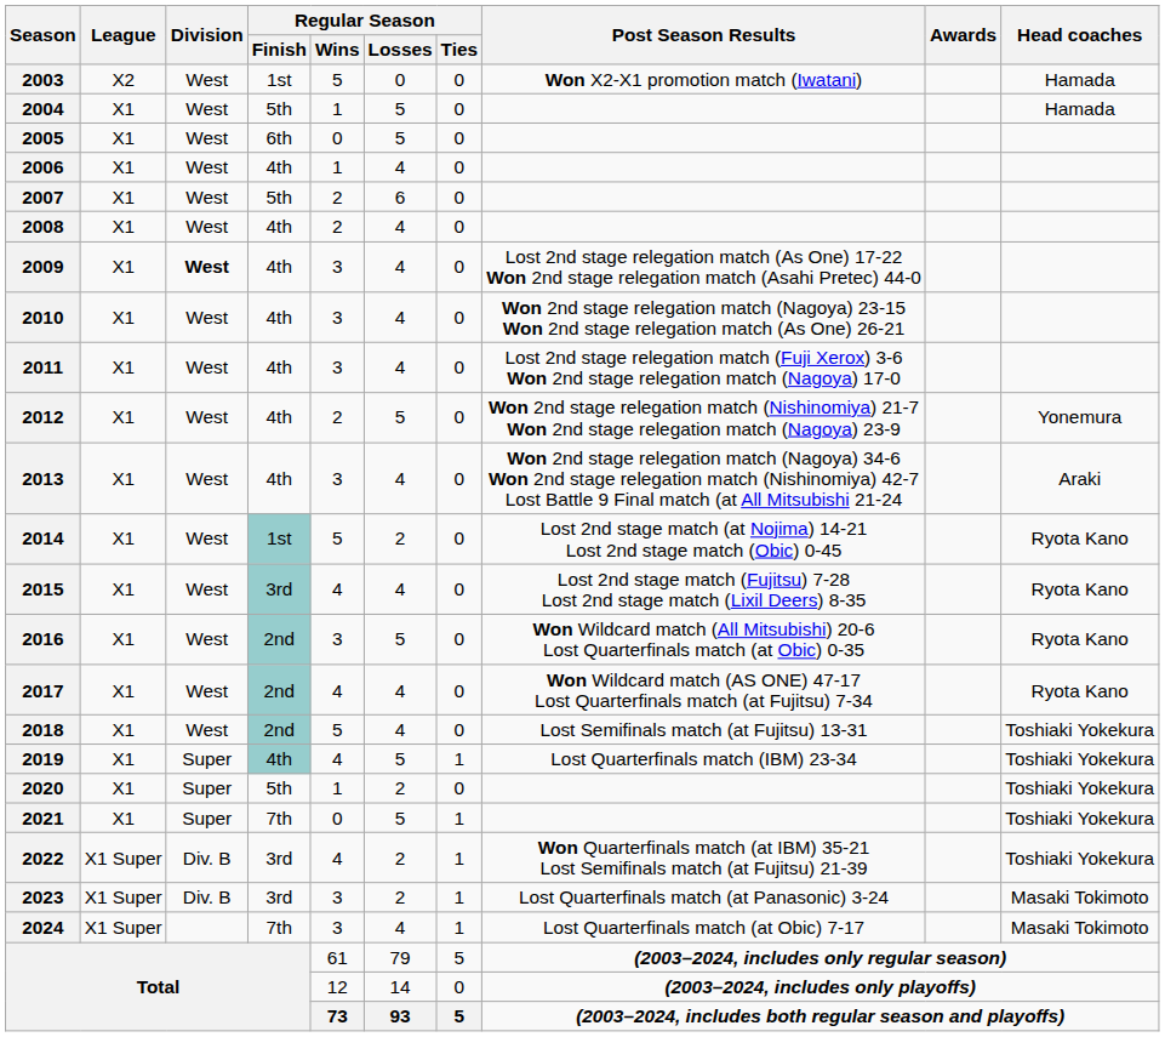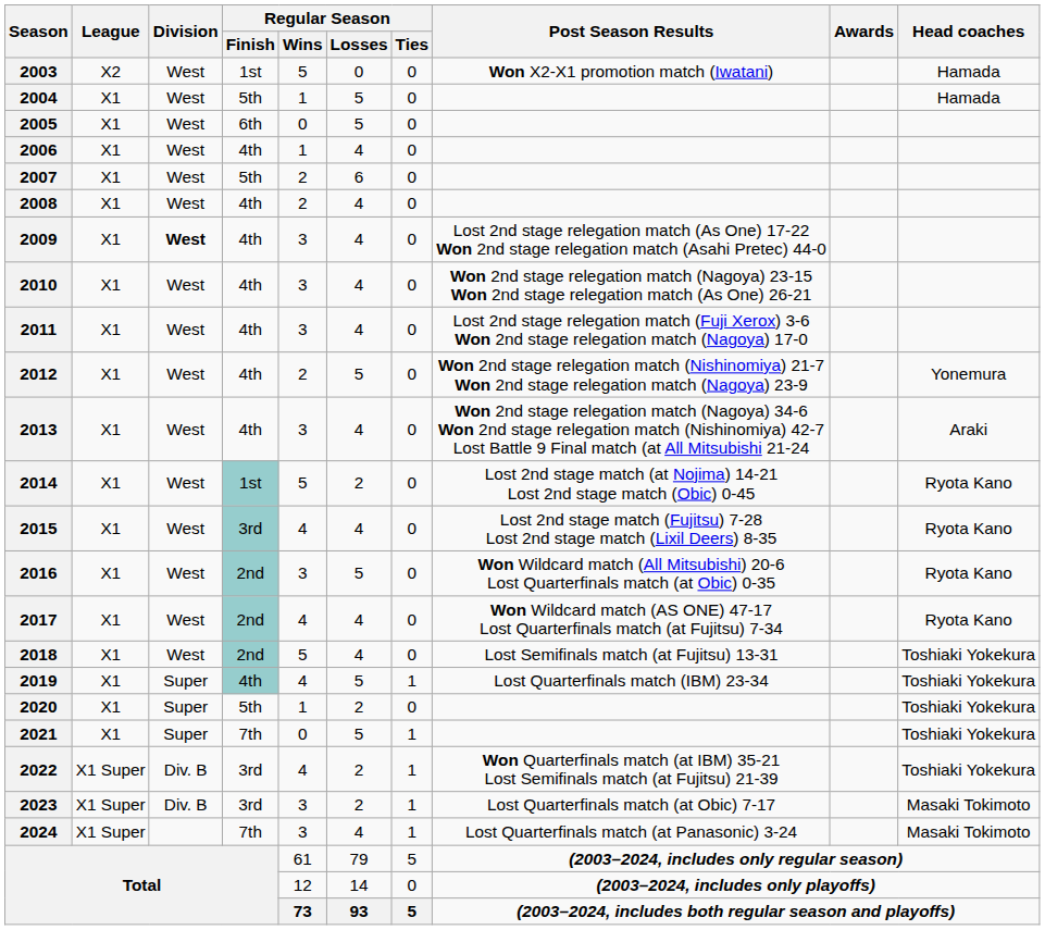 <table class="wikitable" style="text-align:center; font-size:95%">
 <tr>
 <th rowspan="2">Season</th>
 <th rowspan="2">League</th>
 <th rowspan="2">Division</th>
 <th colspan="4">Regular Season</th>
 <th rowspan="2">Post Season Results</th>
 <th rowspan="2">Awards</th>
 <th rowspan="2">Head coaches</th>
 </tr>
 <tr>
 <th>Finish</th>
 <th>Wins</th>
 <th>Losses</th>
 <th>Ties</th>
 </tr>
 <tr>
 <th align="center">2003</th>
 <td align="center">X2</td>
 <td align="center">West</td>
 <td align="center" bgcolor="">1st</td>
 <td align="center">5</td>
 <td align="center">0</td>
 <td align="center">0</td>
 <td><strong>Won</strong> X2-X1 promotion match (<a href='#'>Iwatani</a>)</td>
 <td></td>
 <td>Hamada</td>
 </tr>
 <tr>
 <th align="center">2004</th>
 <td align="center">X1</td>
 <td align="center">West</td>
 <td align="center" bgcolor="">5th</td>
 <td align="center">1</td>
 <td align="center">5</td>
 <td align="center">0</td>
 <td></td>
 <td></td>
 <td>Hamada</td>
 </tr>
 <tr>
 <th align="center">2005</th>
 <td align="center">X1</td>
 <td align="center">West</td>
 <td align="center" bgcolor="">6th</td>
 <td align="center">0</td>
 <td align="center">5</td>
 <td align="center">0</td>
 <td></td>
 <td></td>
 <td></td>
 </tr>
 <tr>
 <th align="center">2006</th>
 <td align="center">X1</td>
 <td align="center">West</td>
 <td align="center" bgcolor="">4th</td>
 <td align="center">1</td>
 <td align="center">4</td>
 <td align="center">0</td>
 <td></td>
 <td></td>
 <td></td>
 </tr>
 <tr>
 <th align="center">2007</th>
 <td align="center">X1</td>
 <td align="center">West</td>
 <td align="center" bgcolor="">5th</td>
 <td align="center">2</td>
 <td align="center">6</td>
 <td align="center">0</td>
 <td></td>
 <td></td>
 <td></td>
 </tr>
 <tr>
 <th align="center">2008</th>
 <td align="center">X1</td>
 <td align="center">West</td>
 <td align="center" bgcolor="">4th</td>
 <td align="center">2</td>
 <td align="center">4</td>
 <td align="center">0</td>
 <td></td>
 <td></td>
 <td></td>
 </tr>
 <tr>
 <th align="center">2009</th>
 <td align="center">X1</td>
 <td align="center"><strong>West</strong></td>
 <td align="center" bgcolor="">4th</td>
 <td align="center">3</td>
 <td align="center">4</td>
 <td align="center">0</td>
 <td>Lost 2nd stage relegation match (As One) 17-22<br><strong>Won</strong> 2nd stage relegation match (Asahi Pretec) 44-0</td>
 <td></td>
 <td></td>
 </tr>
 <tr>
 <th align="center">2010</th>
 <td align="center">X1</td>
 <td align="center">West</td>
 <td align="center" bgcolor="">4th</td>
 <td align="center">3</td>
 <td align="center">4</td>
 <td align="center">0</td>
 <td><strong>Won</strong> 2nd stage relegation match (Nagoya) 23-15<br><strong>Won</strong> 2nd stage relegation match (As One) 26-21</td>
 <td></td>
 <td></td>
 </tr>
 <tr>
 <th align="center">2011</th>
 <td align="center">X1</td>
 <td align="center">West</td>
 <td align="center" bgcolor="">4th</td>
 <td align="center">3</td>
 <td align="center">4</td>
 <td align="center">0</td>
 <td>Lost 2nd stage relegation match (<a href='#'>Fuji Xerox</a>) 3-6<br><strong>Won</strong> 2nd stage relegation match (<a href='#'>Nagoya</a>) 17-0</td>
 <td></td>
 <td></td>
 </tr>
 <tr>
 <th align="center">2012</th>
 <td align="center">X1</td>
 <td align="center">West</td>
 <td align="center" bgcolor="">4th</td>
 <td align="center">2</td>
 <td align="center">5</td>
 <td align="center">0</td>
 <td><strong>Won</strong> 2nd stage relegation match (<a href='#'>Nishinomiya</a>) 21-7<br><strong>Won</strong> 2nd stage relegation match (<a href='#'>Nagoya</a>) 23-9</td>
 <td></td>
 <td>Yonemura</td>
 </tr>
 <tr>
 <th align="center">2013</th>
 <td align="center">X1</td>
 <td align="center">West</td>
 <td align="center" bgcolor="">4th</td>
 <td align="center">3</td>
 <td align="center">4</td>
 <td align="center">0</td>
 <td><strong>Won</strong> 2nd stage relegation match (Nagoya) 34-6<br><strong>Won</strong> 2nd stage relegation match (Nishinomiya) 42-7<br>Lost Battle 9 Final match (at <a href='#'>All Mitsubishi</a> 21-24</td>
 <td></td>
 <td>Araki</td>
 </tr>
 <tr>
 <th align="center">2014</th>
 <td align="center">X1</td>
 <td align="center">West</td>
 <td align="center" bgcolor="#96CDCD">1st</td>
 <td align="center">5</td>
 <td align="center">2</td>
 <td align="center">0</td>
 <td>Lost 2nd stage match (at <a href='#'>Nojima</a>) 14-21<br>Lost 2nd stage match (<a href='#'>Obic</a>) 0-45</td>
 <td></td>
 <td>Ryota Kano</td>
 </tr>
 <tr>
 <th align="center">2015</th>
 <td align="center">X1</td>
 <td align="center">West</td>
 <td align="center" bgcolor="#96CDCD">3rd</td>
 <td align="center">4</td>
 <td align="center">4</td>
 <td align="center">0</td>
 <td>Lost 2nd stage match (<a href='#'>Fujitsu</a>) 7-28<br>Lost 2nd stage match (<a href='#'>Lixil Deers</a>) 8-35</td>
 <td></td>
 <td>Ryota Kano</td>
 </tr>
 <tr>
 <th align="center">2016</th>
 <td align="center">X1</td>
 <td align="center">West</td>
 <td align="center" bgcolor="#96CDCD">2nd</td>
 <td align="center">3</td>
 <td align="center">5</td>
 <td align="center">0</td>
 <td><strong>Won</strong> Wildcard match (<a href='#'>All Mitsubishi</a>) 20-6 <br> Lost Quarterfinals match (at <a href='#'>Obic</a>) 0-35</td>
 <td></td>
 <td>Ryota Kano</td>
 </tr>
 <tr>
 <th align="center">2017</th>
 <td align="center">X1</td>
 <td align="center">West</td>
 <td align="center" bgcolor="#96CDCD">2nd</td>
 <td align="center">4</td>
 <td align="center">4</td>
 <td align="center">0</td>
 <td><strong>Won</strong> Wildcard match (AS ONE) 47-17<br>Lost Quarterfinals match (at Fujitsu) 7-34</td>
 <td></td>
 <td>Ryota Kano</td>
 </tr>
 <tr>
 <th align="center">2018</th>
 <td align="center">X1</td>
 <td align="center">West</td>
 <td align="center" bgcolor="#96CDCD">2nd</td>
 <td align="center">5</td>
 <td align="center">4</td>
 <td align="center">0</td>
 <td>Lost Semifinals match (at Fujitsu) 13-31</td>
 <td></td>
 <td>Toshiaki Yokekura</td>
 </tr>
 <tr>
 <th align="center">2019</th>
 <td align="center">X1</td>
 <td align="center">Super</td>
 <td align="center" bgcolor="#96CDCD">4th</td>
 <td align="center">4</td>
 <td align="center">5</td>
 <td align="center">1</td>
 <td>Lost Quarterfinals match (IBM) 23-34</td>
 <td></td>
 <td>Toshiaki Yokekura</td>
 </tr>
 <tr>
 <th align="center">2020</th>
 <td align="center">X1</td>
 <td align="center">Super</td>
 <td align="center">5th</td>
 <td align="center">1</td>
 <td align="center">2</td>
 <td align="center">0</td>
 <td></td>
 <td></td>
 <td>Toshiaki Yokekura</td>
 </tr>
 <tr>
 <th align="center">2021</th>
 <td align="center">X1</td>
 <td align="center">Super</td>
 <td align="center">7th</td>
 <td align="center">0</td>
 <td align="center">5</td>
 <td align="center">1</td>
 <td></td>
 <td></td>
 <td>Toshiaki Yokekura</td>
 </tr>
 <tr>
 <th align="center">2022</th>
 <td align="center">X1 Super</td>
 <td align="center">Div. B</td>
 <td align="center">3rd</td>
 <td align="center">4</td>
 <td align="center">2</td>
 <td align="center">1</td>
 <td><strong>Won</strong> Quarterfinals match (at IBM) 35-21<br>Lost Semifinals match (at Fujitsu) 21-39</td>
 <td></td>
 <td>Toshiaki Yokekura</td>
 </tr>
 <tr>
 <th align="center">2023</th>
 <td align="center">X1 Super</td>
 <td align="center">Div. B</td>
 <td align="center">3rd</td>
 <td align="center">3</td>
 <td align="center">2</td>
 <td align="center">1</td>
-<td>Lost Quarterfinals match (at Panasonic) 3-24</td>
+<td>Lost Quarterfinals match (at Obic) 7-17</td>
 <td></td>
 <td>Masaki Tokimoto</td>
 </tr>
 <tr>
 <th align="center">2024</th>
 <td align="center">X1 Super</td>
 <td align="center"></td>
 <td align="center">7th</td>
 <td align="center">3</td>
 <td align="center">4</td>
 <td align="center">1</td>
-<td>Lost Quarterfinals match (at Obic) 7-17</td>
+<td>Lost Quarterfinals match (at Panasonic) 3-24</td>
 <td></td>
 <td>Masaki Tokimoto</td>
 </tr>
 <tr>
 <th align="center" rowSpan="4" colSpan="4">Total</th>
 <td align="center">61</td>
 <td align="center">79</td>
 <td align="center">5</td>
 <td colSpan="4"><strong><em>(2003–2024, includes only regular season)</em></strong></td>
 </tr>
 <tr>
 <td align="center">12</td>
 <td align="center">14</td>
 <td align="center">0</td>
 <td colSpan="4"><strong><em>(2003–2024, includes only playoffs)</em></strong></td>
 </tr>
 <tr>
 <th align="center">73</th>
 <th align="center">93</th>
 <th align="center">5</th>
 <td colSpan="4"><strong><em>(2003–2024, includes both regular season and playoffs)</em></strong></td>
 </tr>
 </table>
